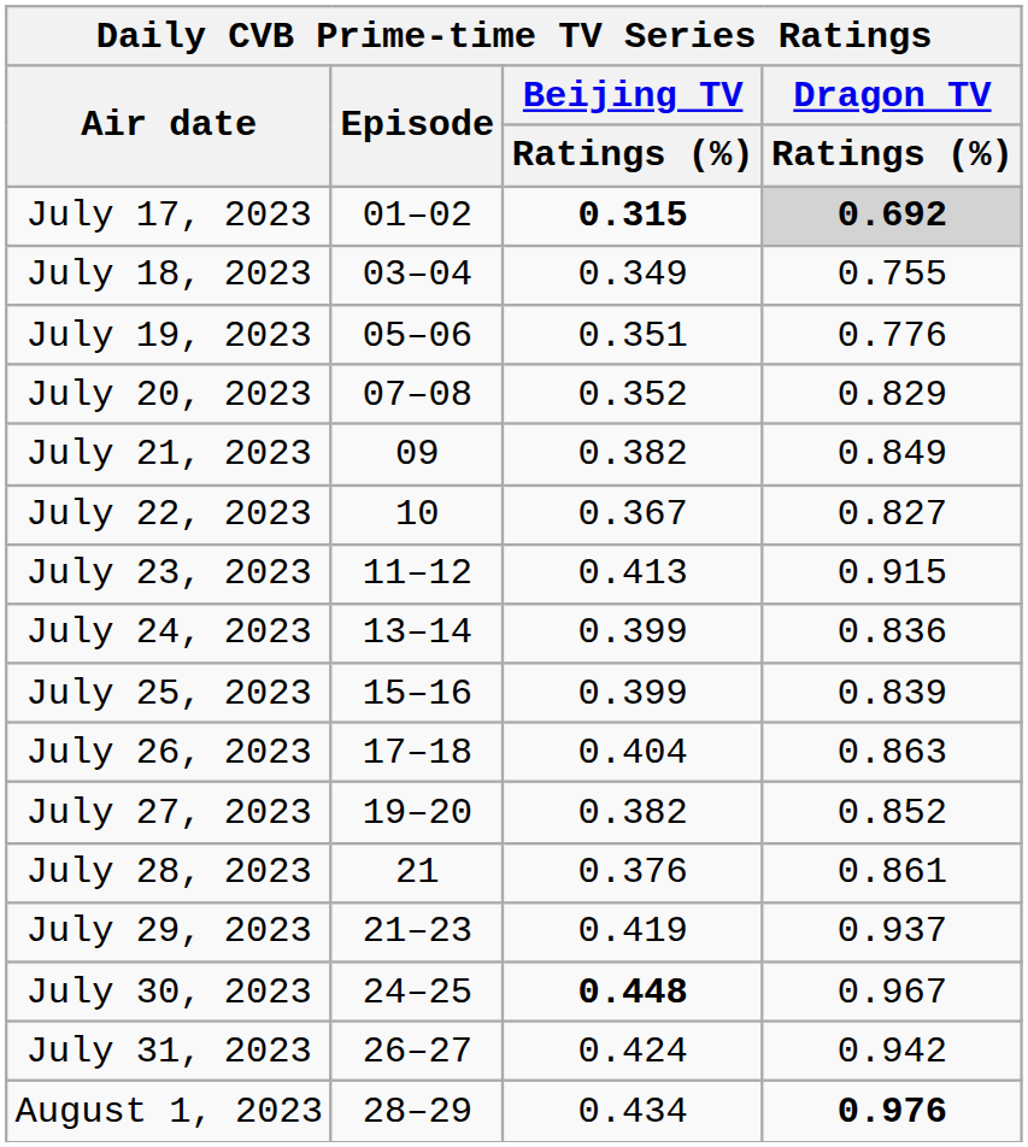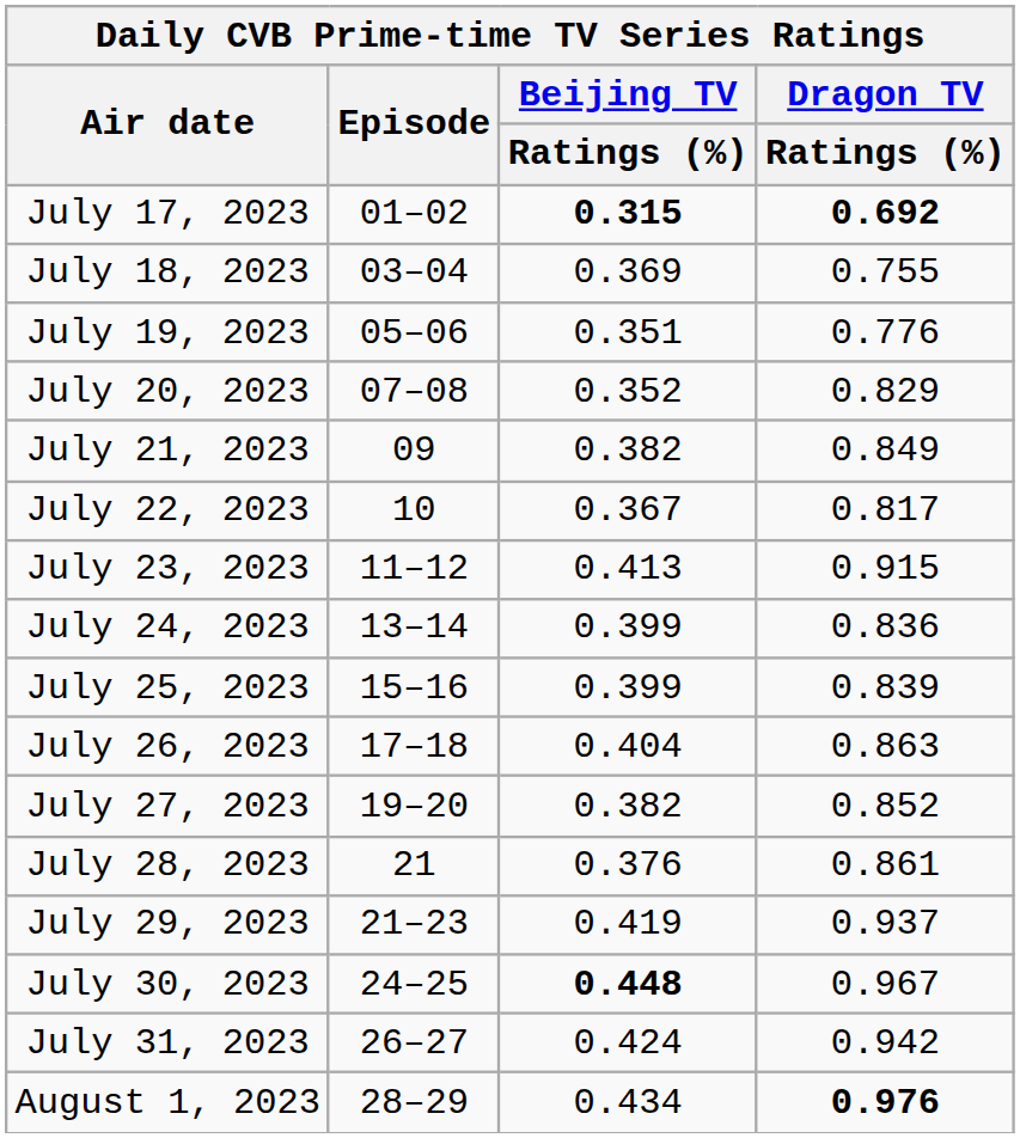 <table class="wikitable sortable mw-collapsible jquery-tablesorter" style="text-align:center">
 <tr>
 <th colspan="6"><strong>Daily CVB Prime-time TV Series Ratings</strong></th>
 </tr>
 <tr>
 <th rowspan="2"><strong>Air date</strong></th>
 <th rowspan="2"><strong>Episode</strong></th>
 <th colspan="1"><a href='#'><strong>Beijing TV</strong></a></th>
 <th colspan="1"><a href='#'><strong>Dragon TV</strong></a></th>
 </tr>
 <tr>
 <th><strong>Ratings (%)</strong></th>
 <th><strong>Ratings (%)</strong></th>
 </tr>
 <tr>
 <td>July 17, 2023</td>
 <td>01–02</td>
 <td><strong><span>0.315</span></strong></td>
-<td style="background: lightgrey;"><strong><span>0.692</span></strong></td>
+<td><strong><span>0.692</span></strong></td>
 </tr>
 <tr>
 <td>July 18, 2023</td>
 <td>03–04</td>
-<td>0.349</td>
+<td>0.369</td>
 <td>0.755</td>
 </tr>
 <tr>
 <td>July 19, 2023</td>
 <td>05–06</td>
 <td>0.351</td>
 <td>0.776</td>
 </tr>
 <tr>
 <td>July 20, 2023</td>
 <td>07–08</td>
 <td>0.352</td>
 <td>0.829</td>
 </tr>
 <tr>
 <td>July 21, 2023</td>
 <td>09</td>
 <td>0.382</td>
 <td>0.849</td>
 </tr>
 <tr>
 <td>July 22, 2023</td>
 <td>10</td>
 <td>0.367</td>
-<td>0.827</td>
+<td>0.817</td>
 </tr>
 <tr>
 <td>July 23, 2023</td>
 <td>11–12</td>
 <td>0.413</td>
 <td>0.915</td>
 </tr>
 <tr>
 <td>July 24, 2023</td>
 <td>13–14</td>
 <td>0.399</td>
 <td>0.836</td>
 </tr>
 <tr>
 <td>July 25, 2023</td>
 <td>15–16</td>
 <td>0.399</td>
 <td>0.839</td>
 </tr>
 <tr>
 <td>July 26, 2023</td>
 <td>17–18</td>
 <td>0.404</td>
 <td>0.863</td>
 </tr>
 <tr>
 <td>July 27, 2023</td>
 <td>19–20</td>
 <td>0.382</td>
 <td>0.852</td>
 </tr>
 <tr>
 <td>July 28, 2023</td>
 <td>21</td>
 <td>0.376</td>
 <td>0.861</td>
 </tr>
 <tr>
 <td>July 29, 2023</td>
 <td>21–23</td>
 <td>0.419</td>
 <td>0.937</td>
 </tr>
 <tr>
 <td>July 30, 2023</td>
 <td>24–25</td>
 <td><strong><span>0.448</span></strong></td>
 <td>0.967</td>
 </tr>
 <tr>
 <td>July 31, 2023</td>
 <td>26–27</td>
 <td>0.424</td>
 <td>0.942</td>
 </tr>
 <tr>
 <td>August 1, 2023</td>
 <td>28–29</td>
 <td>0.434</td>
 <td><strong><span>0.976</span></strong></td>
 </tr>
 <tr>
 </tr>
 </table>
